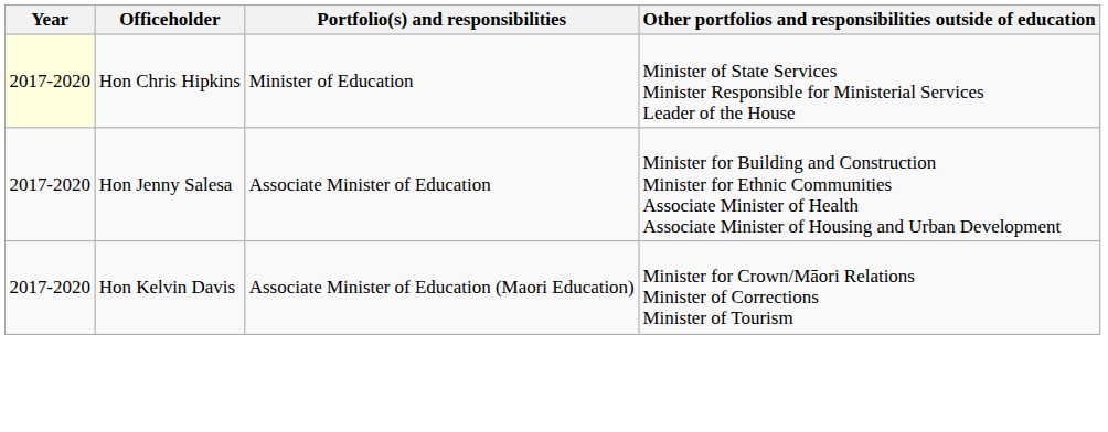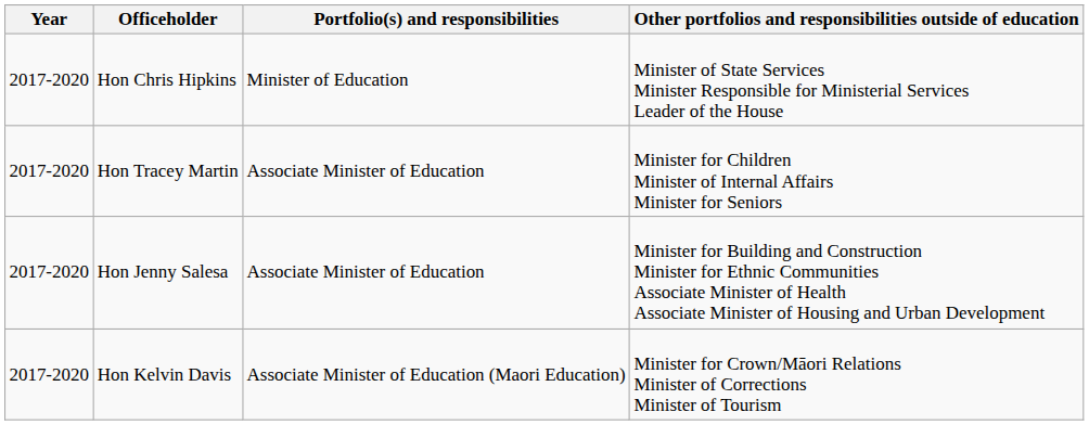 <table class="wikitable">
 <tr>
 <th>Year</th>
 <th>Officeholder</th>
 <th>Portfolio(s) and responsibilities</th>
 <th>Other portfolios and responsibilities outside of education</th>
 </tr>
 <tr>
-<td style="background: lightyellow;">2017-2020</td>
+<td>2017-2020</td>
 <td>Hon Chris Hipkins</td>
 <td>Minister of Education</td>
 <td><br>Minister of State Services<br>Minister Responsible for Ministerial Services<br>Leader of the House</td>
+</tr>
+<tr>
+<td>2017-2020</td>
+<td>Hon Tracey Martin</td>
+<td>Associate Minister of Education</td>
+<td><br>Minister for Children<br>Minister of Internal Affairs<br>Minister for Seniors</td>
 </tr>
 <tr>
 <td>2017-2020</td>
 <td>Hon Jenny Salesa</td>
 <td>Associate Minister of Education</td>
 <td><br>Minister for Building and Construction<br>Minister for Ethnic Communities<br>Associate Minister of Health<br>Associate Minister of Housing and Urban Development</td>
 </tr>
 <tr>
 <td>2017-2020</td>
 <td>Hon Kelvin Davis</td>
 <td>Associate Minister of Education (Maori Education)</td>
 <td><br>Minister for Crown/Māori Relations<br>Minister of Corrections<br>Minister of Tourism </td>
 </tr>
 </table>
